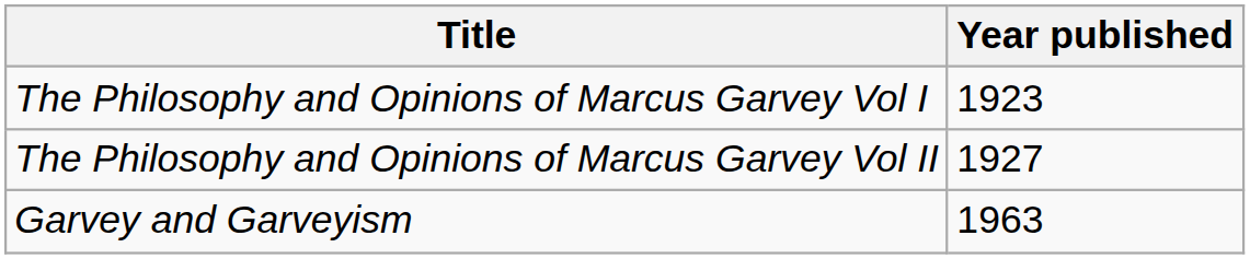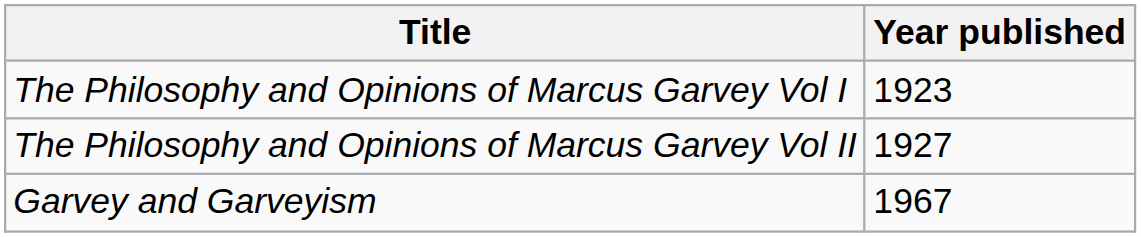 <table class="wikitable mw-collapsible">
 <tr>
 <th>Title</th>
 <th>Year published</th>
 </tr>
 <tr>
 <td><em>The Philosophy</em> <em>and Opinions of Marcus Garvey Vol I</em></td>
 <td>1923</td>
 </tr>
 <tr>
 <td><em>The Philosophy and Opinions of Marcus Garvey Vol II</em></td>
 <td>1927</td>
 </tr>
 <tr>
 <td><em>Garvey and Garveyism</em></td>
-<td>1963</td>
+<td>1967</td>
 </tr>
 </table>
